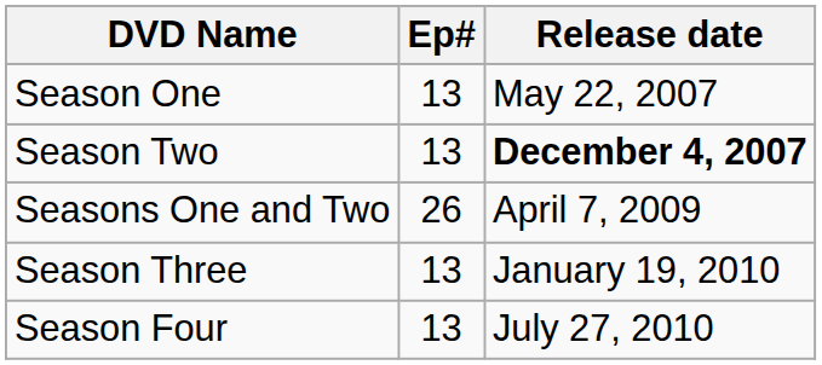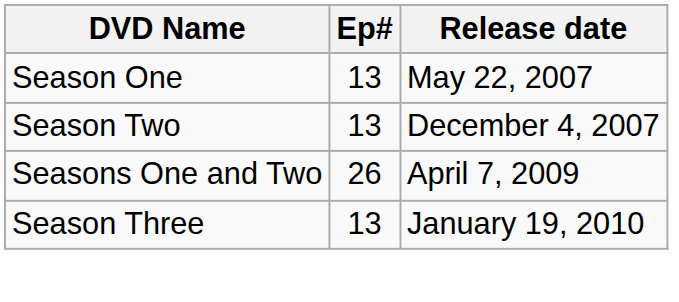 <table class="wikitable" border="1">
 <tr>
 <th>DVD Name</th>
 <th>Ep#</th>
 <th>Release date</th>
 </tr>
 <tr>
 <td>Season One</td>
 <td align="center">13</td>
 <td>May 22, 2007</td>
 </tr>
 <tr>
 <td>Season Two</td>
 <td align="center">13</td>
-<td><strong>December 4, 2007</strong></td>
+<td>December 4, 2007</td>
 </tr>
 <tr>
 <td>Seasons One and Two</td>
 <td align="center">26</td>
 <td>April 7, 2009</td>
 </tr>
 <tr>
 <td>Season Three</td>
 <td align="center">13</td>
 <td>January 19, 2010</td>
 </tr>
-<tr>
-<td>Season Four</td>
-<td align="center">13</td>
-<td>July 27, 2010</td>
-</tr>
 </table>
